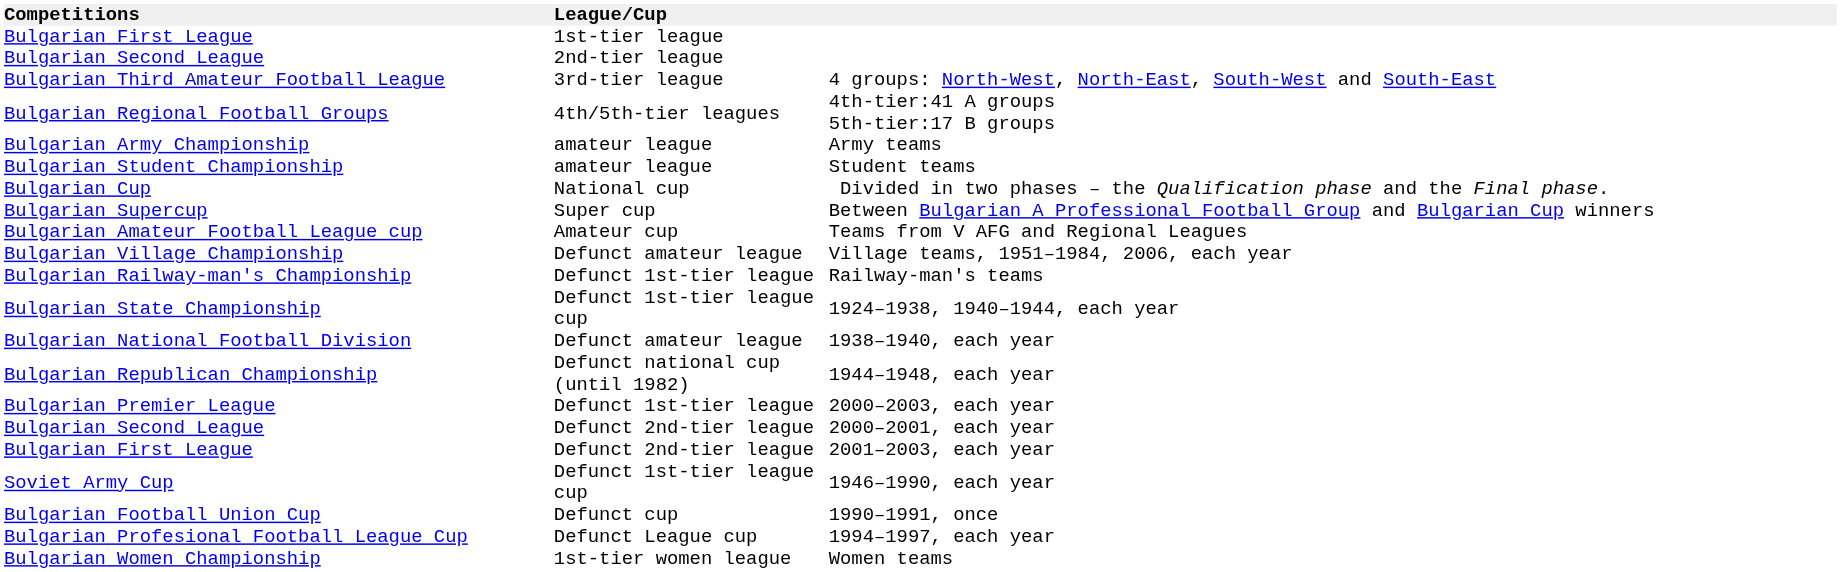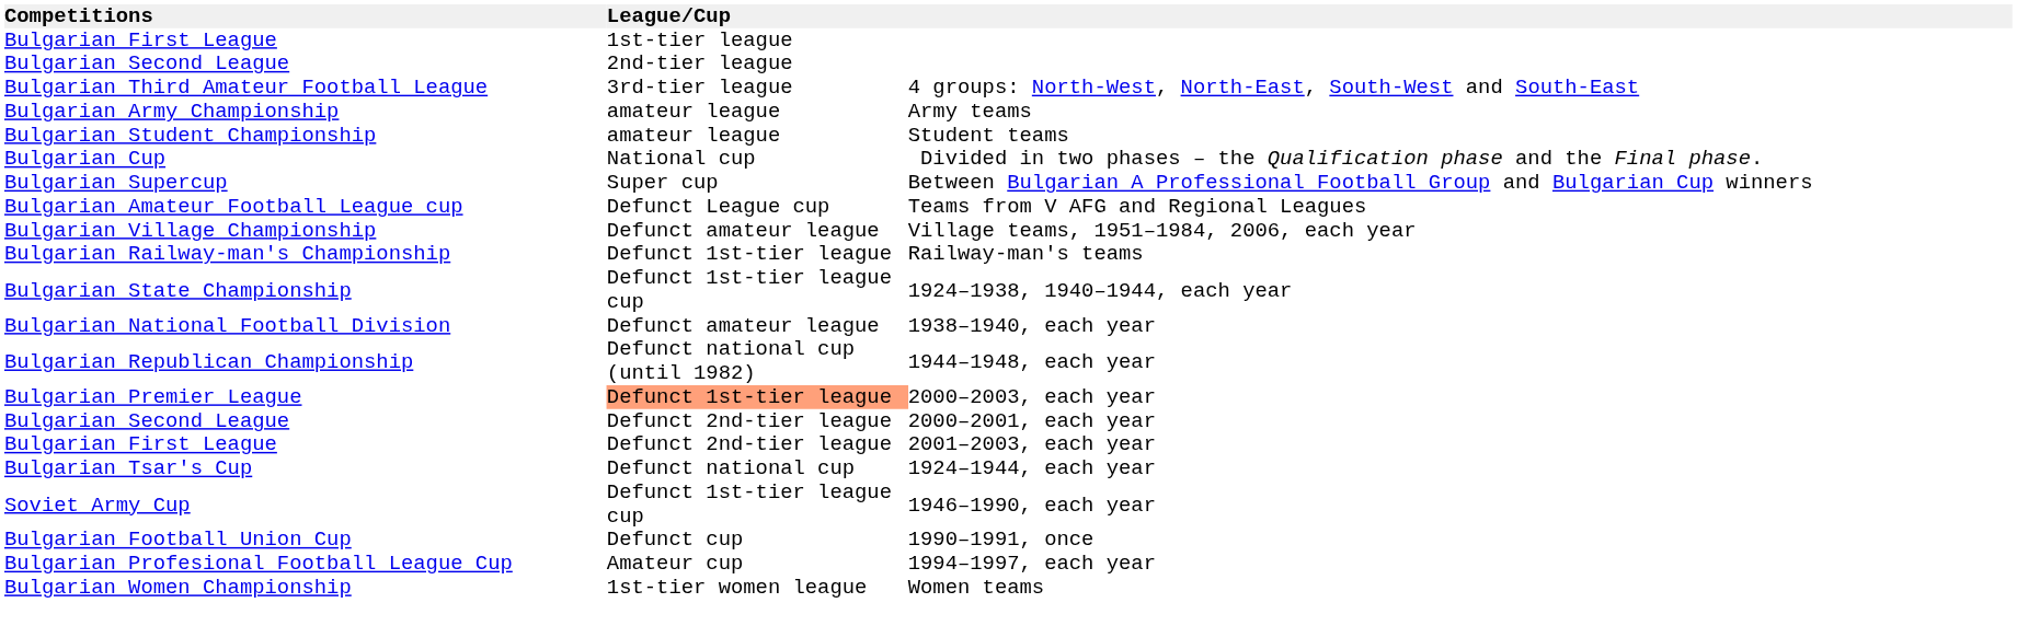 <table width="100%" cellspacing="0" cellpadding="0">
 <tr bgcolor="F0F0F0">
 <th width="30%" align="left"> Competitions</th>
 <th width="15%" align="left">League/Cup</th>
 <th width="55%" align="left"></th>
 </tr>
 <tr>
 <td><a href='#'>Bulgarian First League</a></td>
 <td>1st-tier league</td>
 <td> </td>
 </tr>
 <tr>
 <td><a href='#'>Bulgarian Second League</a></td>
 <td>2nd-tier league</td>
 <td> </td>
 </tr>
 <tr>
 <td><a href='#'>Bulgarian Third Amateur Football League</a></td>
 <td>3rd-tier league</td>
 <td>4 groups: <a href='#'>North-West</a>, <a href='#'>North-East</a>, <a href='#'>South-West</a> and <a href='#'>South-East</a></td>
-</tr>
-<tr>
-<td><a href='#'>Bulgarian Regional Football Groups</a></td>
-<td>4th/5th-tier leagues</td>
-<td>4th-tier:41 A groups<br>5th-tier:17 B groups</td>
 </tr>
 <tr>
 <td><a href='#'>Bulgarian Army Championship</a></td>
 <td>amateur league</td>
 <td>Army teams</td>
 </tr>
 <tr>
 <td><a href='#'>Bulgarian Student Championship</a></td>
 <td>amateur league</td>
 <td>Student teams</td>
 </tr>
 <tr>
 <td><a href='#'>Bulgarian Cup</a></td>
 <td>National cup</td>
 <td> Divided in two phases – the <em>Qualification phase</em> and the <em>Final phase</em>.</td>
 </tr>
 <tr>
 <td><a href='#'>Bulgarian Supercup</a></td>
 <td>Super cup</td>
 <td>Between <a href='#'>Bulgarian A Professional Football Group</a> and <a href='#'>Bulgarian Cup</a> winners</td>
 </tr>
 <tr>
 <td><a href='#'>Bulgarian Amateur Football League cup</a></td>
-<td>Amateur cup</td>
+<td>Defunct League cup</td>
 <td>Teams from V AFG and Regional Leagues</td>
 </tr>
 <tr>
 <td><a href='#'>Bulgarian Village Championship</a></td>
 <td>Defunct amateur league</td>
 <td>Village teams, 1951–1984, 2006, each year</td>
 </tr>
 <tr>
 <td><a href='#'>Bulgarian Railway-man's Championship</a></td>
 <td>Defunct 1st-tier league</td>
 <td>Railway-man's teams</td>
 </tr>
 <tr>
 <td><a href='#'>Bulgarian State Championship</a></td>
 <td>Defunct 1st-tier league cup</td>
 <td>1924–1938, 1940–1944, each year</td>
 </tr>
 <tr>
 <td><a href='#'>Bulgarian National Football Division</a></td>
 <td>Defunct amateur league</td>
 <td>1938–1940, each year</td>
 </tr>
 <tr>
 <td><a href='#'>Bulgarian Republican Championship</a></td>
 <td>Defunct national cup (until 1982)</td>
 <td>1944–1948, each year</td>
 </tr>
 <tr>
 <td><a href='#'>Bulgarian Premier League</a></td>
-<td>Defunct 1st-tier league</td>
+<td style="background: lightsalmon;">Defunct 1st-tier league</td>
 <td>2000–2003, each year</td>
 </tr>
 <tr>
 <td><a href='#'>Bulgarian Second League</a></td>
 <td>Defunct 2nd-tier league</td>
 <td>2000–2001, each year</td>
 </tr>
 <tr>
 <td><a href='#'>Bulgarian First League</a></td>
 <td>Defunct 2nd-tier league</td>
 <td>2001–2003, each year</td>
 </tr>
 <tr>
+<td><a href='#'>Bulgarian Tsar's Cup</a></td>
+<td>Defunct national cup</td>
+<td>1924–1944, each year</td>
+</tr>
+<tr>
 <td><a href='#'>Soviet Army Cup</a></td>
 <td>Defunct 1st-tier league cup</td>
 <td>1946–1990, each year</td>
 </tr>
 <tr>
 <td><a href='#'>Bulgarian Football Union Cup</a></td>
 <td>Defunct cup</td>
 <td>1990–1991, once</td>
 </tr>
 <tr>
 <td><a href='#'>Bulgarian Profesional Football League Cup</a></td>
-<td>Defunct League cup</td>
+<td>Amateur cup</td>
 <td>1994–1997, each year</td>
 </tr>
 <tr>
 <td><a href='#'>Bulgarian Women Championship</a></td>
 <td>1st-tier women league</td>
 <td>Women teams</td>
 </tr>
 </table>
